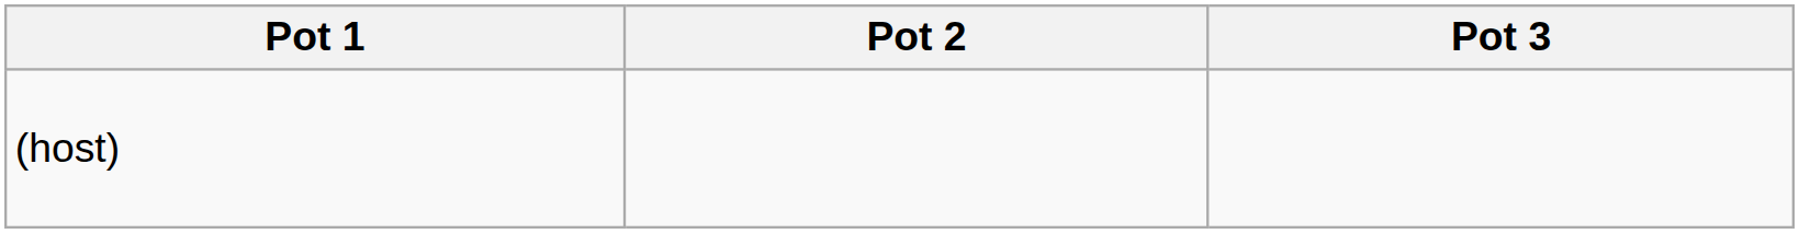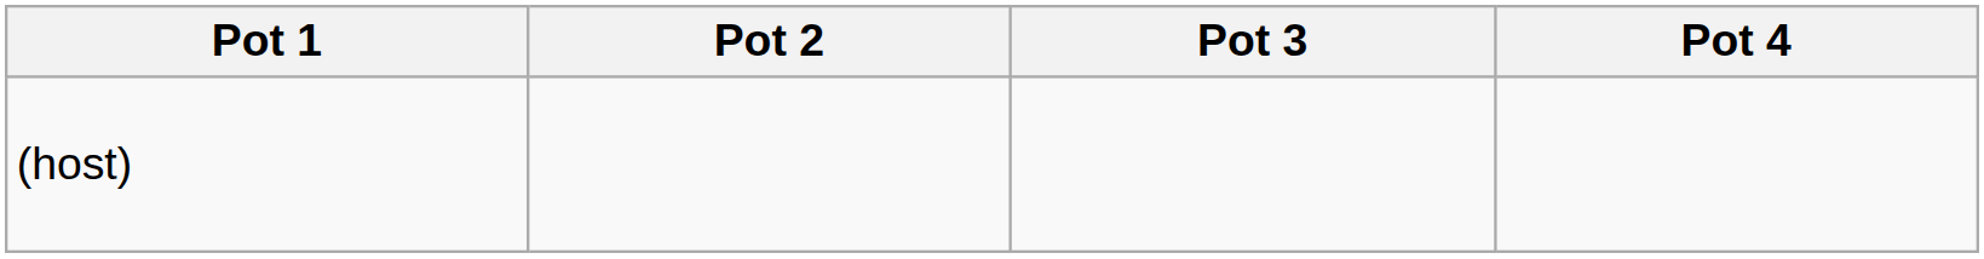 <table class="wikitable" width=700>
 <tr>
 <th width=5%>Pot 1</th>
 <th width=5%>Pot 2</th>
 <th width=5%>Pot 3</th>
+<th width=5%>Pot 4</th>
 </tr>
 <tr>
 <td valign="top"><br> (host)<br><br></td>
 <td valign="top"><br><br><br></td>
 <td valign="top"><br><br></td>
+<td valign="top"><br></td>
 </tr>
 </table>
